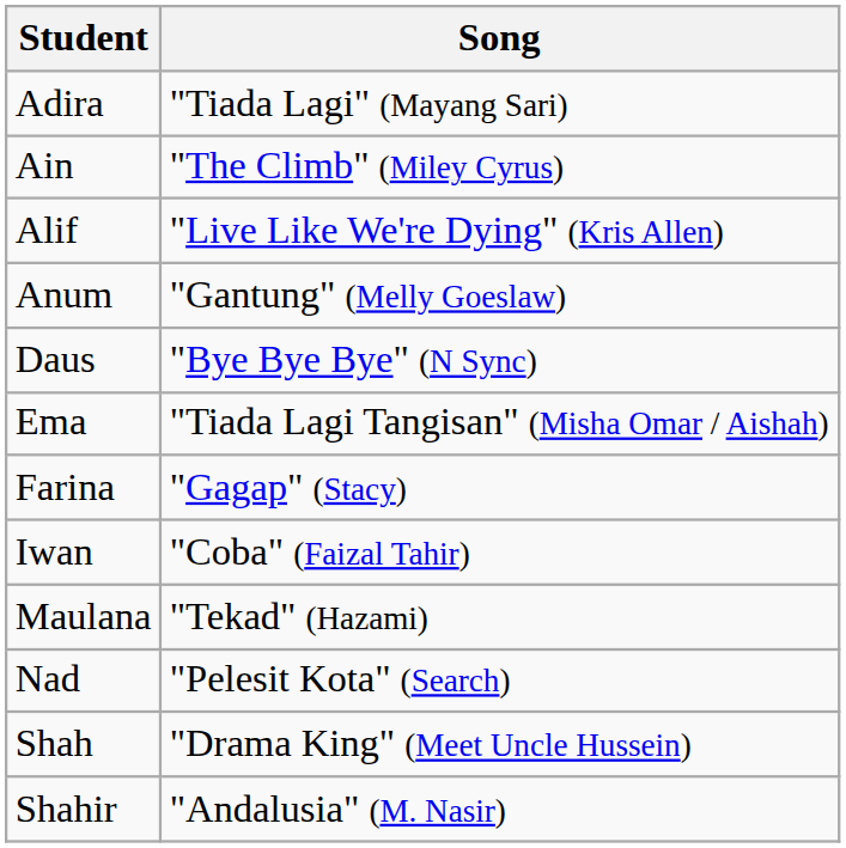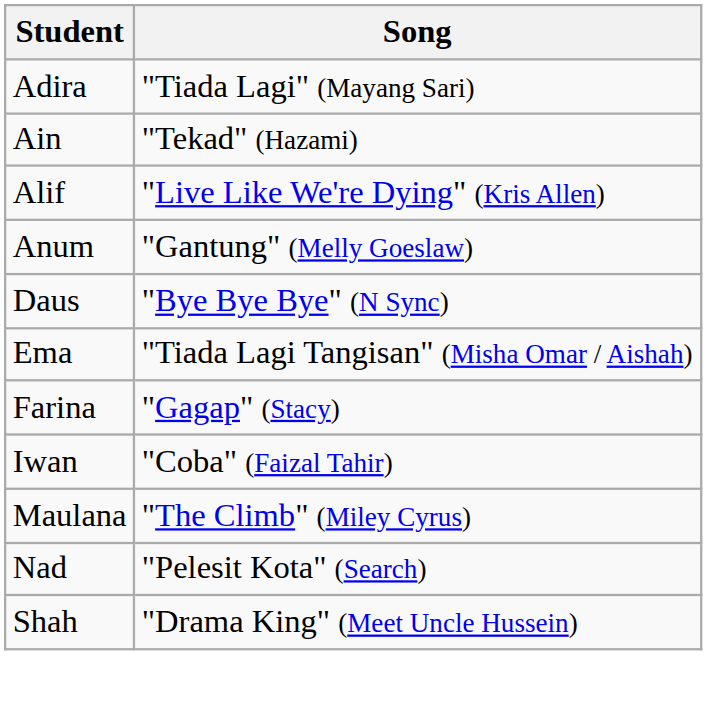 <table class="wikitable" style="font-size:90%;">
 <tr>
 <th>Student</th>
 <th>Song</th>
 </tr>
 <tr>
 <td>Adira</td>
 <td>"Tiada Lagi" <small>(Mayang Sari)</small></td>
 </tr>
 <tr>
 <td>Ain</td>
-<td>"<a href='#'>The Climb</a>" <small>(<a href='#'>Miley Cyrus</a>)</small></td>
+<td>"Tekad" <small>(Hazami)</small></td>
 </tr>
 <tr>
 <td>Alif</td>
 <td>"<a href='#'>Live Like We're Dying</a>" <small>(<a href='#'>Kris Allen</a>)</small></td>
 </tr>
 <tr>
 <td>Anum</td>
 <td>"Gantung" <small>(<a href='#'>Melly Goeslaw</a>)</small></td>
 </tr>
 <tr>
 <td>Daus</td>
 <td>"<a href='#'>Bye Bye Bye</a>" <small>(<a href='#'>N Sync</a>)</small></td>
 </tr>
 <tr>
 <td>Ema</td>
 <td>"Tiada Lagi Tangisan" <small> (<a href='#'>Misha Omar</a> / <a href='#'>Aishah</a>)</small></td>
 </tr>
 <tr>
 <td>Farina</td>
 <td>"<a href='#'>Gagap</a>" <small>(<a href='#'>Stacy</a>)</small></td>
 </tr>
 <tr>
 <td>Iwan</td>
 <td>"Coba" <small>(<a href='#'>Faizal Tahir</a>)</small></td>
 </tr>
 <tr>
 <td>Maulana</td>
-<td>"Tekad" <small>(Hazami)</small></td>
+<td>"<a href='#'>The Climb</a>" <small>(<a href='#'>Miley Cyrus</a>)</small></td>
 </tr>
 <tr>
 <td>Nad</td>
 <td>"Pelesit Kota" <small>(<a href='#'>Search</a>)</small></td>
 </tr>
 <tr>
 <td>Shah</td>
 <td>"Drama King" <small>(<a href='#'>Meet Uncle Hussein</a>)</small></td>
 </tr>
-<tr>
-<td>Shahir</td>
-<td>"Andalusia" <small>(<a href='#'>M. Nasir</a>)</small></td>
-</tr>
 </table>
